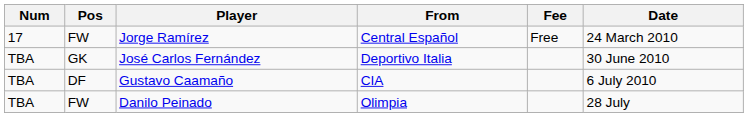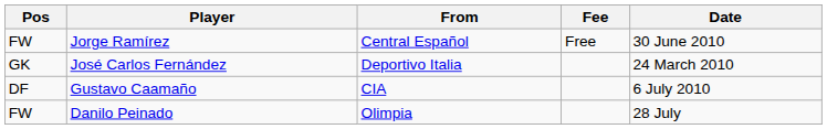 <table width=65% class="wikitable" style="text-align:center; font-size:95%; text-align:left">
 <tr>
-<th>Num</th>
 <th>Pos</th>
 <th>Player</th>
 <th>From</th>
 <th>Fee</th>
 <th>Date</th>
 </tr>
 <tr --->
-<td>17</td>
 <td>FW</td>
 <td> <a href='#'>Jorge Ramírez</a></td>
 <td> <a href='#'>Central Español</a></td>
 <td>Free</td>
-<td>24 March 2010</td>
+<td>30 June 2010</td>
 </tr>
 <tr --->
-<td>TBA</td>
 <td>GK</td>
 <td> <a href='#'>José Carlos Fernández</a></td>
 <td> <a href='#'>Deportivo Italia</a></td>
 <td></td>
-<td>30 June 2010</td>
+<td>24 March 2010</td>
 </tr>
 <tr --->
-<td>TBA</td>
 <td>DF</td>
 <td> <a href='#'>Gustavo Caamaño</a></td>
 <td> <a href='#'>CIA</a></td>
 <td></td>
 <td>6 July 2010</td>
 </tr>
 <tr --->
-<td>TBA</td>
 <td>FW</td>
 <td> <a href='#'>Danilo Peinado</a></td>
 <td> <a href='#'>Olimpia</a></td>
 <td></td>
 <td>28 July</td>
 </tr>
 </table>
